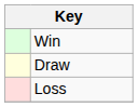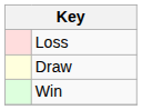 <table class="wikitable" border="1">
 <tr>
 <th colspan="2">Key</th>
+</tr>
+<tr>
+<td style="background:#ffdddd;" width=20> </td>
+<td width=100>Loss</td>
+</tr>
+<tr>
+<td style="background:#ffffdd"  width=20> </td>
+<td width=100>Draw</td>
 </tr>
 <tr>
 <td style="background:#ddffdd;" width=20> </td>
 <td width=100>Win</td>
 </tr>
 <tr>
-<td style="background:#ffffdd"  width=20> </td>
-<td width=100>Draw</td>
-</tr>
-<tr>
-<td style="background:#ffdddd;" width=20> </td>
-<td width=100>Loss</td>
-</tr>
-<tr>
 </tr>
 </table>
